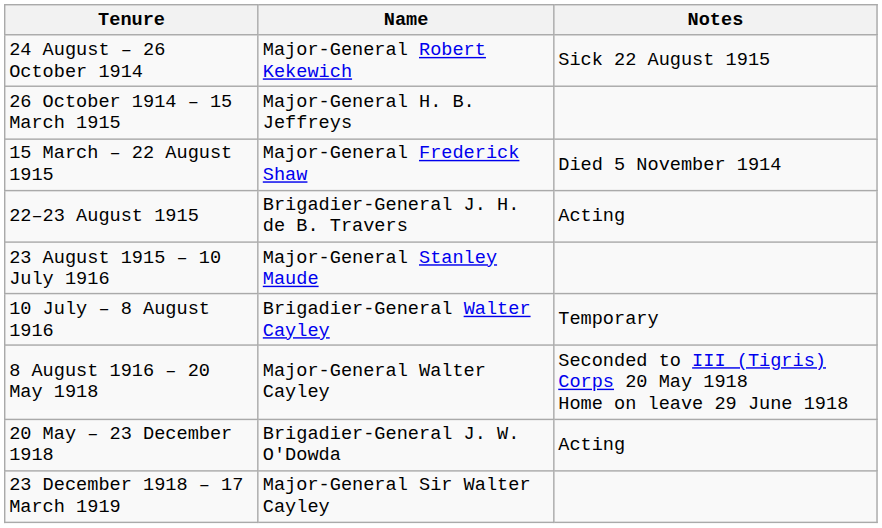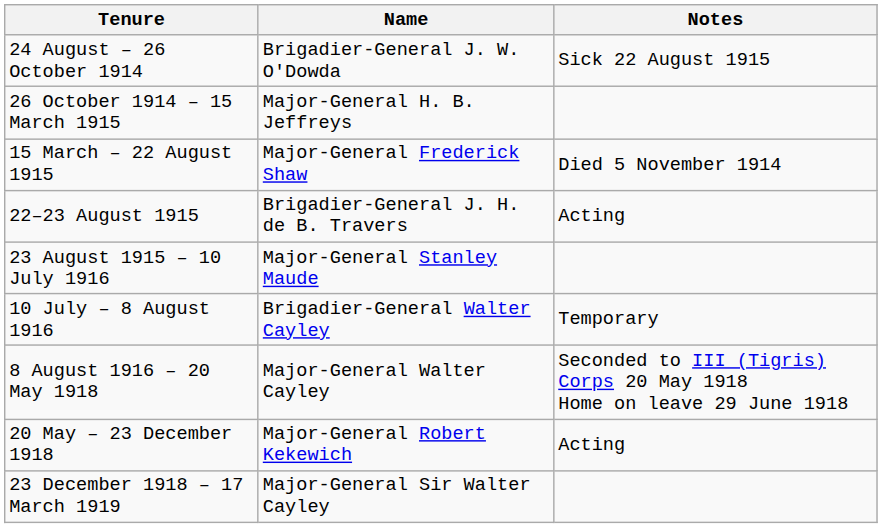 <table class="wikitable">
 <tr>
 <th style=>Tenure</th>
 <th style=>Name</th>
 <th style=>Notes</th>
 </tr>
 <tr>
 <td>24 August – 26 October 1914</td>
-<td>Major-General <a href='#'>Robert Kekewich</a></td>
+<td>Brigadier-General J. W. O'Dowda</td>
 <td>Sick 22 August 1915</td>
 </tr>
 <tr>
 <td>26 October 1914 – 15 March 1915</td>
 <td>Major-General H. B. Jeffreys</td>
 </tr>
 <tr>
 <td>15 March – 22 August 1915</td>
 <td>Major-General <a href='#'>Frederick Shaw</a></td>
 <td>Died 5 November 1914</td>
 </tr>
 <tr>
 <td>22–23 August 1915</td>
 <td>Brigadier-General J. H. de B. Travers</td>
 <td>Acting</td>
 </tr>
 <tr>
 <td>23 August 1915 – 10 July 1916</td>
 <td>Major-General <a href='#'>Stanley Maude</a></td>
 </tr>
 <tr>
 <td>10 July – 8 August 1916</td>
 <td>Brigadier-General <a href='#'>Walter Cayley</a></td>
 <td>Temporary</td>
 </tr>
 <tr>
 <td>8 August 1916 – 20 May 1918</td>
 <td>Major-General Walter Cayley</td>
 <td>Seconded to <a href='#'>III (Tigris) Corps</a> 20 May 1918<br>Home on leave 29 June 1918</td>
 </tr>
 <tr>
 <td>20 May – 23 December 1918</td>
-<td>Brigadier-General J. W. O'Dowda</td>
+<td>Major-General <a href='#'>Robert Kekewich</a></td>
 <td>Acting</td>
 </tr>
 <tr>
 <td>23 December 1918 – 17 March 1919</td>
 <td>Major-General Sir Walter Cayley</td>
 </tr>
 </table>
